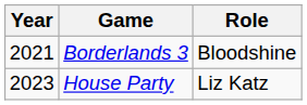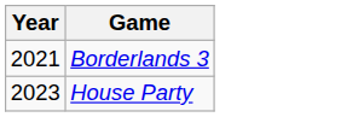 <table class="wikitable sortable">
 <tr>
 <th>Year</th>
 <th>Game</th>
-<th>Role</th>
 </tr>
 <tr>
 <td>2021</td>
 <td><em><a href='#'>Borderlands 3</a></em></td>
-<td>Bloodshine</td>
 </tr>
 <tr>
 <td>2023</td>
 <td><em><a href='#'>House Party</a></em></td>
-<td>Liz Katz</td>
 </tr>
 </table>
